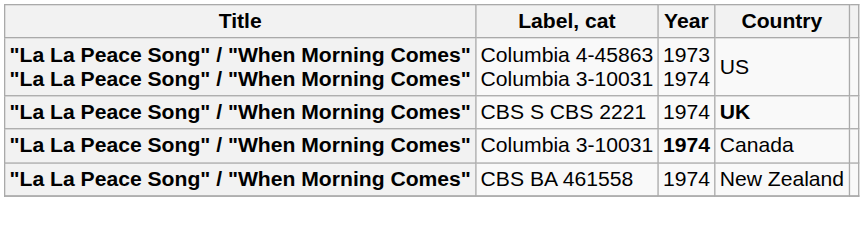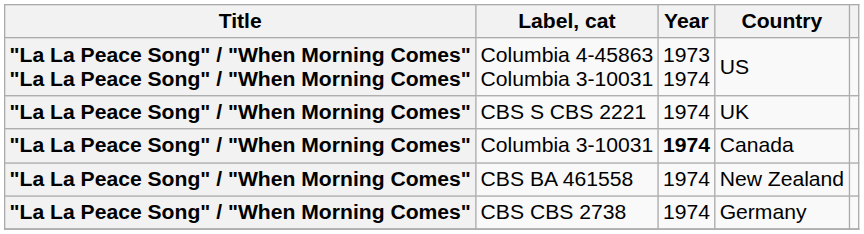 <table class="wikitable plainrowheaders sortable">
 <tr>
 <th scope="col">Title</th>
 <th scope="col">Label, cat</th>
 <th scope="col">Year</th>
 <th scope="col">Country</th>
 <th scope="col" class="unsortable"></th>
 </tr>
 <tr>
 <th scope="row">"La La Peace Song" / "When Morning Comes"<br>"La La Peace Song" / "When Morning Comes"</th>
 <td>Columbia 4-45863<br>Columbia 3-10031</td>
 <td>1973<br>1974</td>
 <td>US</td>
 <td></td>
 </tr>
 <tr>
 <th scope="row">"La La Peace Song" / "When Morning Comes"</th>
 <td>CBS S CBS 2221</td>
 <td>1974</td>
-<td><strong>UK</strong></td>
+<td>UK</td>
 <td></td>
 </tr>
 <tr>
 <th scope="row">"La La Peace Song" / "When Morning Comes"</th>
 <td>Columbia 3-10031</td>
 <td><strong>1974</strong></td>
 <td>Canada</td>
 <td></td>
 </tr>
 <tr>
 <th scope="row">"La La Peace Song" / "When Morning Comes"</th>
 <td>CBS BA 461558</td>
 <td>1974</td>
 <td>New Zealand</td>
 <td></td>
 </tr>
 <tr>
+<th scope="row">"La La Peace Song" / "When Morning Comes"</th>
+<td>CBS  CBS 2738</td>
+<td>1974</td>
+<td>Germany</td>
+<td></td>
+</tr>
+<tr>
 </tr>
 </table>
